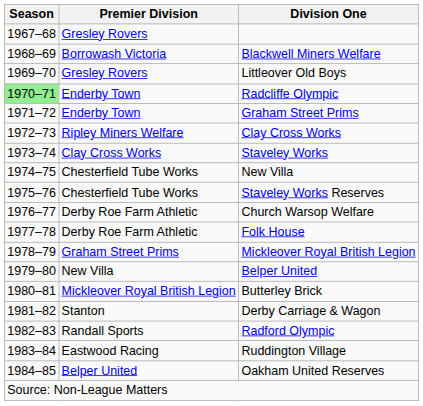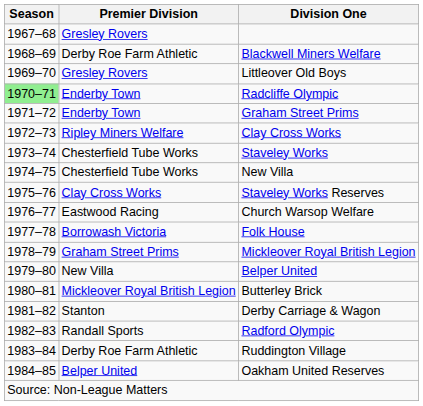 <table class=wikitable>
 <tr>
 <th>Season</th>
 <th>Premier Division</th>
 <th>Division One</th>
 </tr>
 <tr>
 <td>1967–68</td>
 <td><a href='#'>Gresley Rovers</a></td>
 <td></td>
 </tr>
 <tr>
 <td>1968–69</td>
-<td><a href='#'>Borrowash Victoria</a></td>
+<td>Derby Roe Farm Athletic</td>
 <td><a href='#'>Blackwell Miners Welfare</a></td>
 </tr>
 <tr>
 <td>1969–70</td>
 <td><a href='#'>Gresley Rovers</a></td>
 <td>Littleover Old Boys</td>
 </tr>
 <tr>
 <td style="background: lightgreen;">1970–71</td>
 <td><a href='#'>Enderby Town</a></td>
 <td><a href='#'>Radcliffe Olympic</a></td>
 </tr>
 <tr>
 <td>1971–72</td>
 <td><a href='#'>Enderby Town</a></td>
 <td><a href='#'>Graham Street Prims</a></td>
 </tr>
 <tr>
 <td>1972–73</td>
 <td><a href='#'>Ripley Miners Welfare</a></td>
 <td><a href='#'>Clay Cross Works</a></td>
 </tr>
 <tr>
 <td>1973–74</td>
-<td><a href='#'>Clay Cross Works</a></td>
+<td>Chesterfield Tube Works</td>
 <td><a href='#'>Staveley Works</a></td>
 </tr>
 <tr>
 <td>1974–75</td>
 <td>Chesterfield Tube Works</td>
 <td>New Villa</td>
 </tr>
 <tr>
 <td>1975–76</td>
-<td>Chesterfield Tube Works</td>
+<td><a href='#'>Clay Cross Works</a></td>
 <td><a href='#'>Staveley Works</a> Reserves</td>
 </tr>
 <tr>
 <td>1976–77</td>
-<td>Derby Roe Farm Athletic</td>
+<td>Eastwood Racing</td>
 <td>Church Warsop Welfare</td>
 </tr>
 <tr>
 <td>1977–78</td>
-<td>Derby Roe Farm Athletic</td>
+<td><a href='#'>Borrowash Victoria</a></td>
 <td><a href='#'>Folk House</a></td>
 </tr>
 <tr>
 <td>1978–79</td>
 <td><a href='#'>Graham Street Prims</a></td>
 <td><a href='#'>Mickleover Royal British Legion</a></td>
 </tr>
 <tr>
 <td>1979–80</td>
 <td>New Villa</td>
 <td><a href='#'>Belper United</a></td>
 </tr>
 <tr>
 <td>1980–81</td>
 <td><a href='#'>Mickleover Royal British Legion</a></td>
 <td>Butterley Brick</td>
 </tr>
 <tr>
 <td>1981–82</td>
 <td>Stanton</td>
 <td>Derby Carriage & Wagon</td>
 </tr>
 <tr>
 <td>1982–83</td>
 <td>Randall Sports</td>
 <td><a href='#'>Radford Olympic</a></td>
 </tr>
 <tr>
 <td>1983–84</td>
-<td>Eastwood Racing</td>
+<td>Derby Roe Farm Athletic</td>
 <td>Ruddington Village</td>
 </tr>
 <tr>
 <td>1984–85</td>
 <td><a href='#'>Belper United</a></td>
 <td>Oakham United Reserves</td>
 </tr>
 <tr>
 <td colspan=3>Source: Non-League Matters</td>
 </tr>
 </table>
